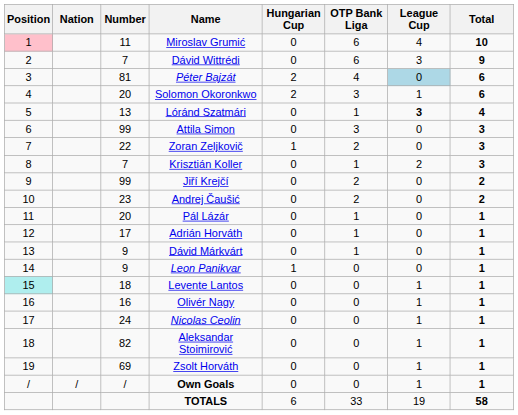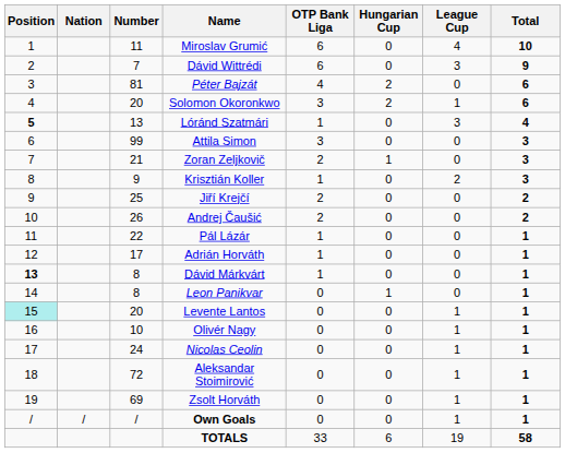 <table class="wikitable" style="font-size: 95%; text-align: center;">
 <tr>
 <th width=60>Position</th>
 <th width=60>Nation</th>
 <th width=60>Number</th>
 <th width=150>Name</th>
+<th width=80>OTP Bank Liga</th>
 <th width=80>Hungarian Cup</th>
-<th width=80>OTP Bank Liga</th>
 <th width=80>League Cup</th>
 <th width=80>Total</th>
 </tr>
 <tr>
-<td style="background: pink;">1</td>
+<td>1</td>
 <td></td>
 <td>11</td>
 <td><a href='#'>Miroslav Grumić</a></td>
+<td>6</td>
 <td>0</td>
-<td>6</td>
 <td>4</td>
 <td><strong>10</strong></td>
 </tr>
 <tr>
 <td>2</td>
 <td></td>
 <td>7</td>
 <td><a href='#'>Dávid Wittrédi</a></td>
+<td>6</td>
 <td>0</td>
-<td>6</td>
 <td>3</td>
 <td><strong>9</strong></td>
 </tr>
 <tr>
 <td>3</td>
 <td></td>
 <td>81</td>
 <td><em><a href='#'>Péter Bajzát</a></em></td>
+<td>4</td>
 <td>2</td>
-<td>4</td>
-<td style="background: lightblue;">0</td>
+<td>0</td>
 <td><strong>6</strong></td>
 </tr>
 <tr>
 <td>4</td>
 <td></td>
 <td>20</td>
 <td><a href='#'>Solomon Okoronkwo</a></td>
+<td>3</td>
 <td>2</td>
-<td>3</td>
 <td>1</td>
 <td><strong>6</strong></td>
 </tr>
 <tr>
-<td>5</td>
+<td><strong>5</strong></td>
 <td></td>
 <td>13</td>
 <td><a href='#'>Lóránd Szatmári</a></td>
+<td>1</td>
 <td>0</td>
-<td>1</td>
-<td><strong>3</strong></td>
+<td>3</td>
 <td><strong>4</strong></td>
 </tr>
 <tr>
 <td>6</td>
 <td></td>
 <td>99</td>
 <td><a href='#'>Attila Simon</a></td>
+<td>3</td>
 <td>0</td>
-<td>3</td>
 <td>0</td>
 <td><strong>3</strong></td>
 </tr>
 <tr>
 <td>7</td>
 <td></td>
-<td>22</td>
+<td>21</td>
 <td><a href='#'>Zoran Zeljkovič</a></td>
+<td>2</td>
 <td>1</td>
-<td>2</td>
 <td>0</td>
 <td><strong>3</strong></td>
 </tr>
 <tr>
 <td>8</td>
 <td></td>
-<td>7</td>
+<td>9</td>
 <td><a href='#'>Krisztián Koller</a></td>
+<td>1</td>
 <td>0</td>
-<td>1</td>
 <td>2</td>
 <td><strong>3</strong></td>
 </tr>
 <tr>
 <td>9</td>
 <td></td>
-<td>99</td>
+<td>25</td>
 <td><a href='#'>Jiří Krejčí</a></td>
+<td>2</td>
 <td>0</td>
-<td>2</td>
 <td>0</td>
 <td><strong>2</strong></td>
 </tr>
 <tr>
 <td>10</td>
 <td></td>
-<td>23</td>
+<td>26</td>
 <td><a href='#'>Andrej Čaušić</a></td>
+<td>2</td>
 <td>0</td>
-<td>2</td>
 <td>0</td>
 <td><strong>2</strong></td>
 </tr>
 <tr>
 <td>11</td>
 <td></td>
-<td>20</td>
+<td>22</td>
 <td><a href='#'>Pál Lázár</a></td>
+<td>1</td>
 <td>0</td>
-<td>1</td>
 <td>0</td>
 <td><strong>1</strong></td>
 </tr>
 <tr>
 <td>12</td>
 <td></td>
 <td>17</td>
 <td><a href='#'>Adrián Horváth</a></td>
+<td>1</td>
+<td>0</td>
+<td>0</td>
+<td><strong>1</strong></td>
+</tr>
+<tr>
+<td><strong>13</strong></td>
+<td></td>
+<td>8</td>
+<td><a href='#'>Dávid Márkvárt</a></td>
+<td>1</td>
+<td>0</td>
+<td>0</td>
+<td><strong>1</strong></td>
+</tr>
+<tr>
+<td>14</td>
+<td></td>
+<td>8</td>
+<td><em><a href='#'>Leon Panikvar</a></em></td>
 <td>0</td>
 <td>1</td>
 <td>0</td>
 <td><strong>1</strong></td>
 </tr>
 <tr>
-<td>13</td>
-<td></td>
-<td>9</td>
-<td><a href='#'>Dávid Márkvárt</a></td>
-<td>0</td>
-<td>1</td>
-<td>0</td>
-<td><strong>1</strong></td>
-</tr>
-<tr>
-<td>14</td>
-<td></td>
-<td>9</td>
-<td><em><a href='#'>Leon Panikvar</a></em></td>
-<td>1</td>
-<td>0</td>
-<td>0</td>
-<td><strong>1</strong></td>
-</tr>
-<tr>
 <td style="background: paleturquoise;">15</td>
 <td></td>
-<td>18</td>
+<td>20</td>
 <td><a href='#'>Levente Lantos</a></td>
 <td>0</td>
 <td>0</td>
 <td>1</td>
 <td><strong>1</strong></td>
 </tr>
 <tr>
 <td>16</td>
 <td></td>
-<td>16</td>
+<td>10</td>
 <td><a href='#'>Olivér Nagy</a></td>
 <td>0</td>
 <td>0</td>
 <td>1</td>
 <td><strong>1</strong></td>
 </tr>
 <tr>
 <td>17</td>
 <td></td>
 <td>24</td>
 <td><em><a href='#'>Nicolas Ceolin</a></em></td>
 <td>0</td>
 <td>0</td>
 <td>1</td>
 <td><strong>1</strong></td>
 </tr>
 <tr>
 <td>18</td>
 <td></td>
-<td>82</td>
+<td>72</td>
 <td><a href='#'>Aleksandar Stoimirović</a></td>
 <td>0</td>
 <td>0</td>
 <td>1</td>
 <td><strong>1</strong></td>
 </tr>
 <tr>
 <td>19</td>
 <td></td>
 <td>69</td>
 <td><a href='#'>Zsolt Horváth</a></td>
 <td>0</td>
 <td>0</td>
 <td>1</td>
 <td><strong>1</strong></td>
 </tr>
 <tr>
 <td>/</td>
 <td>/</td>
 <td>/</td>
 <td><strong>Own Goals</strong></td>
 <td>0</td>
 <td>0</td>
 <td>1</td>
 <td><strong>1</strong></td>
 </tr>
 <tr>
 <td></td>
 <td></td>
 <td></td>
 <td><strong>TOTALS</strong></td>
+<td>33</td>
 <td>6</td>
-<td>33</td>
 <td>19</td>
 <td><strong>58</strong></td>
 </tr>
 </table>
